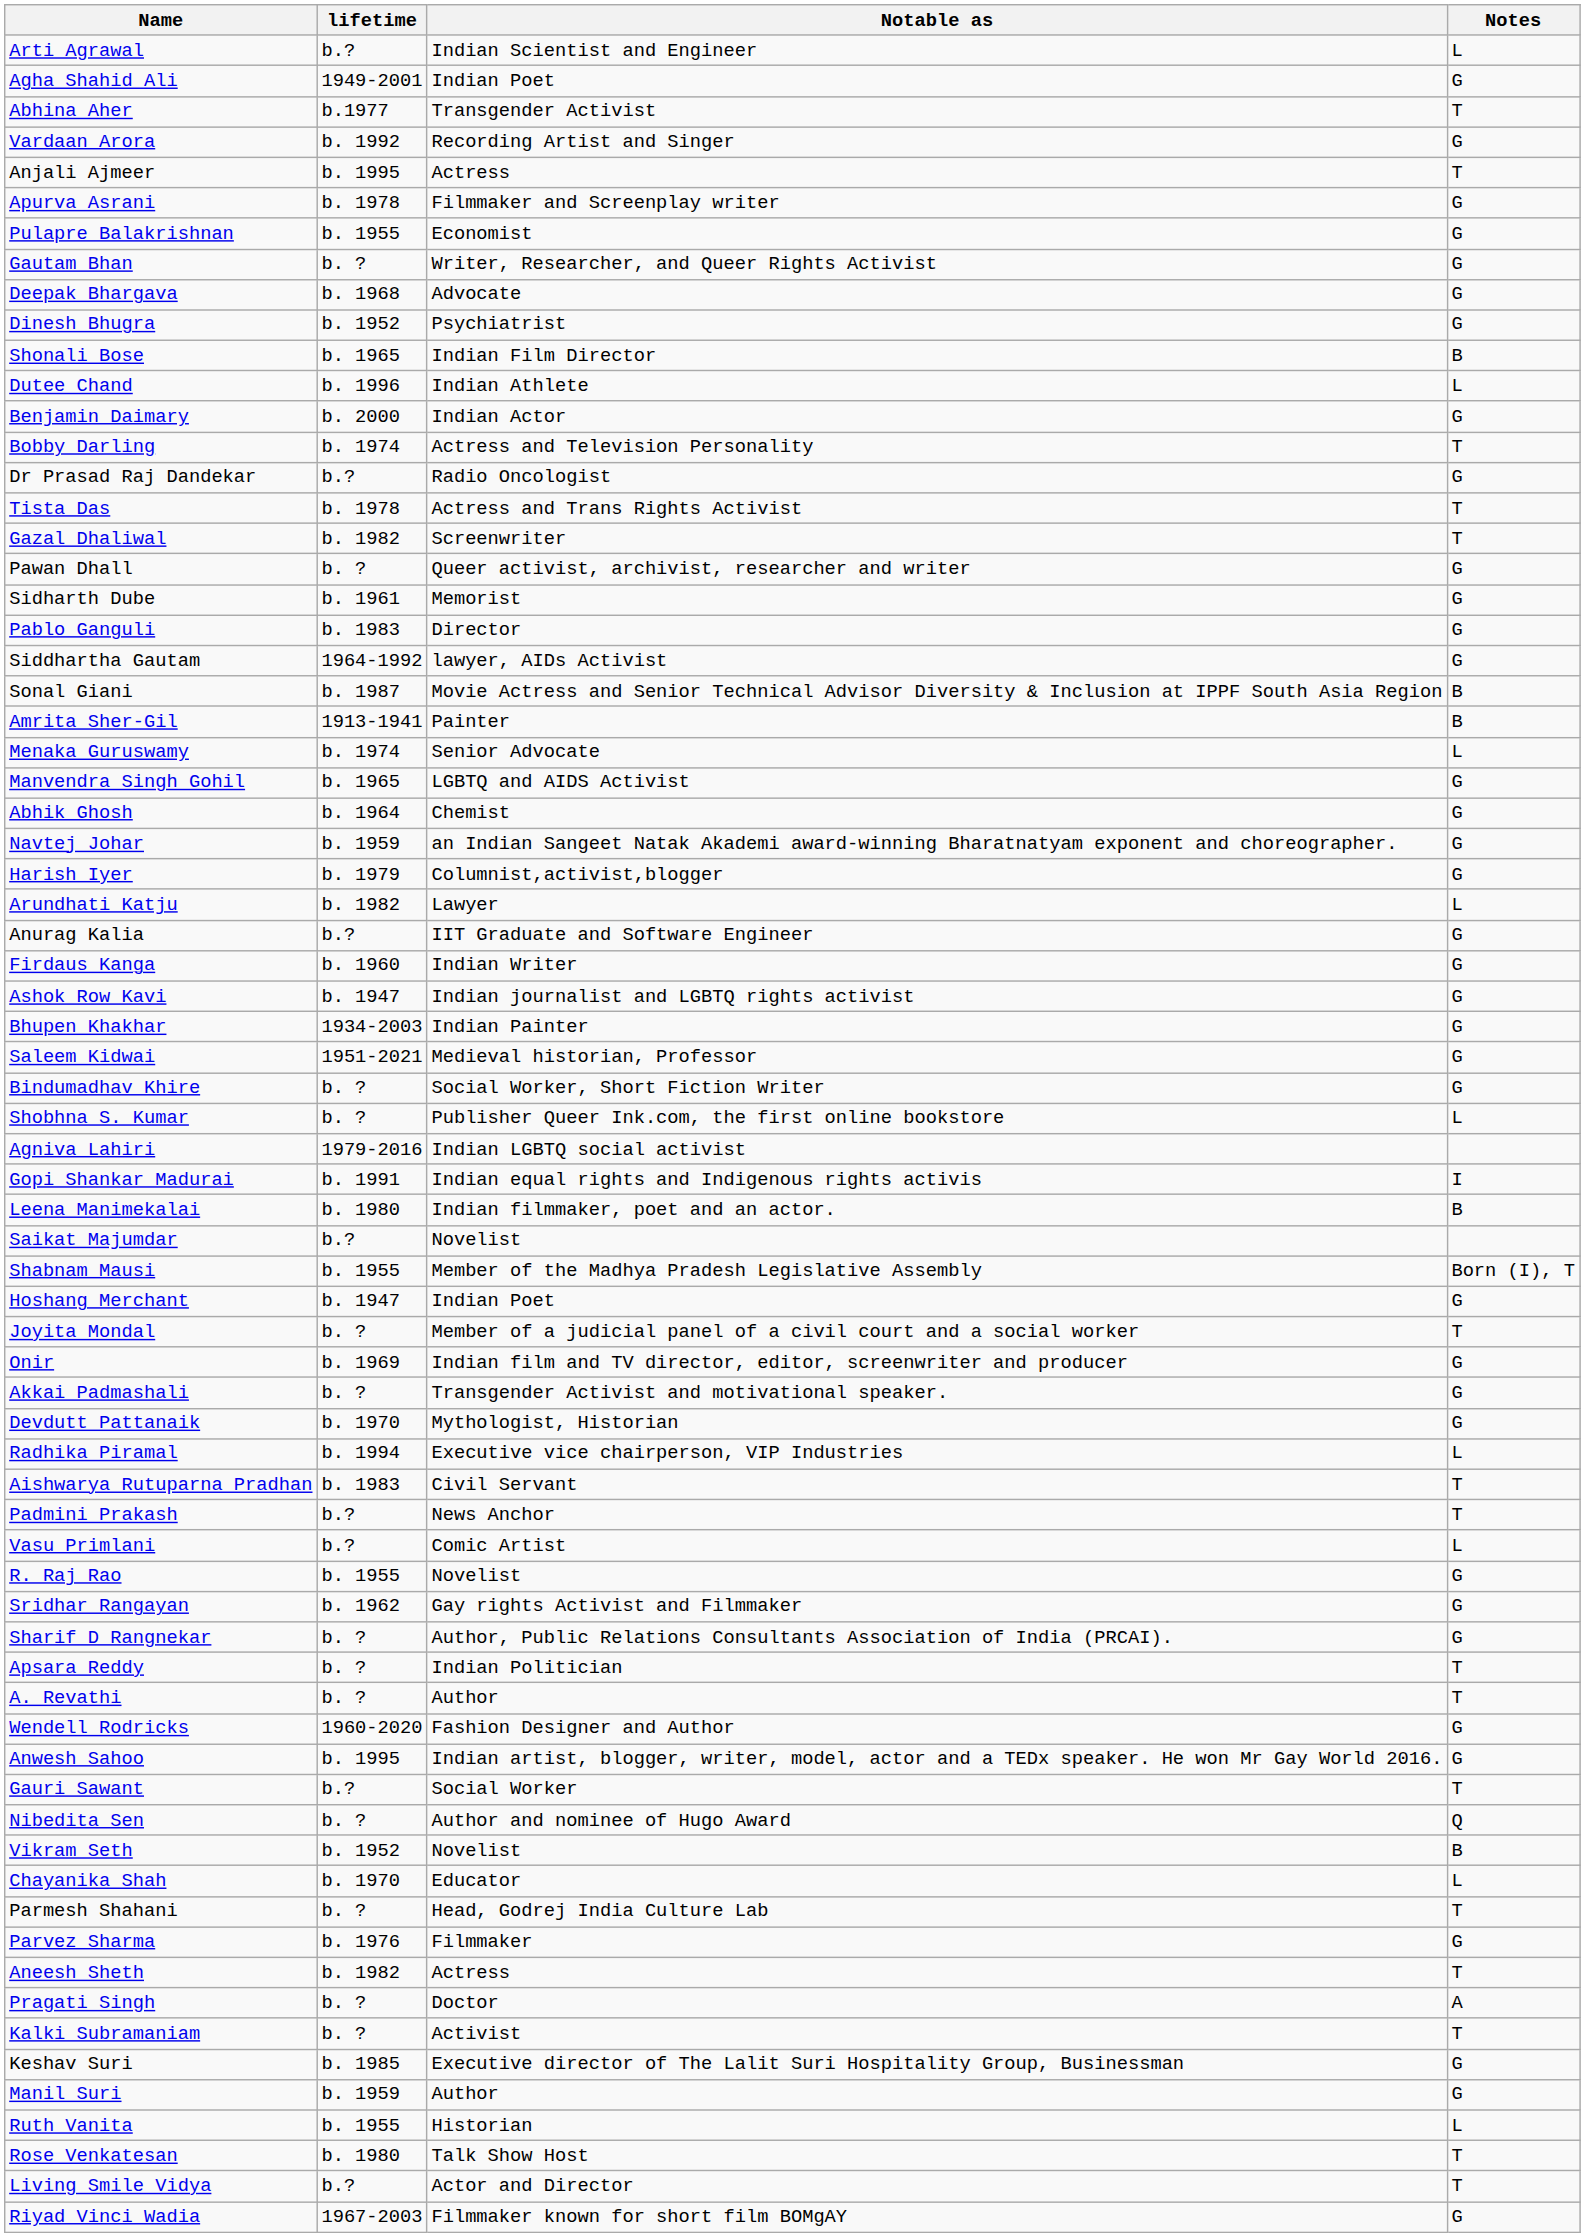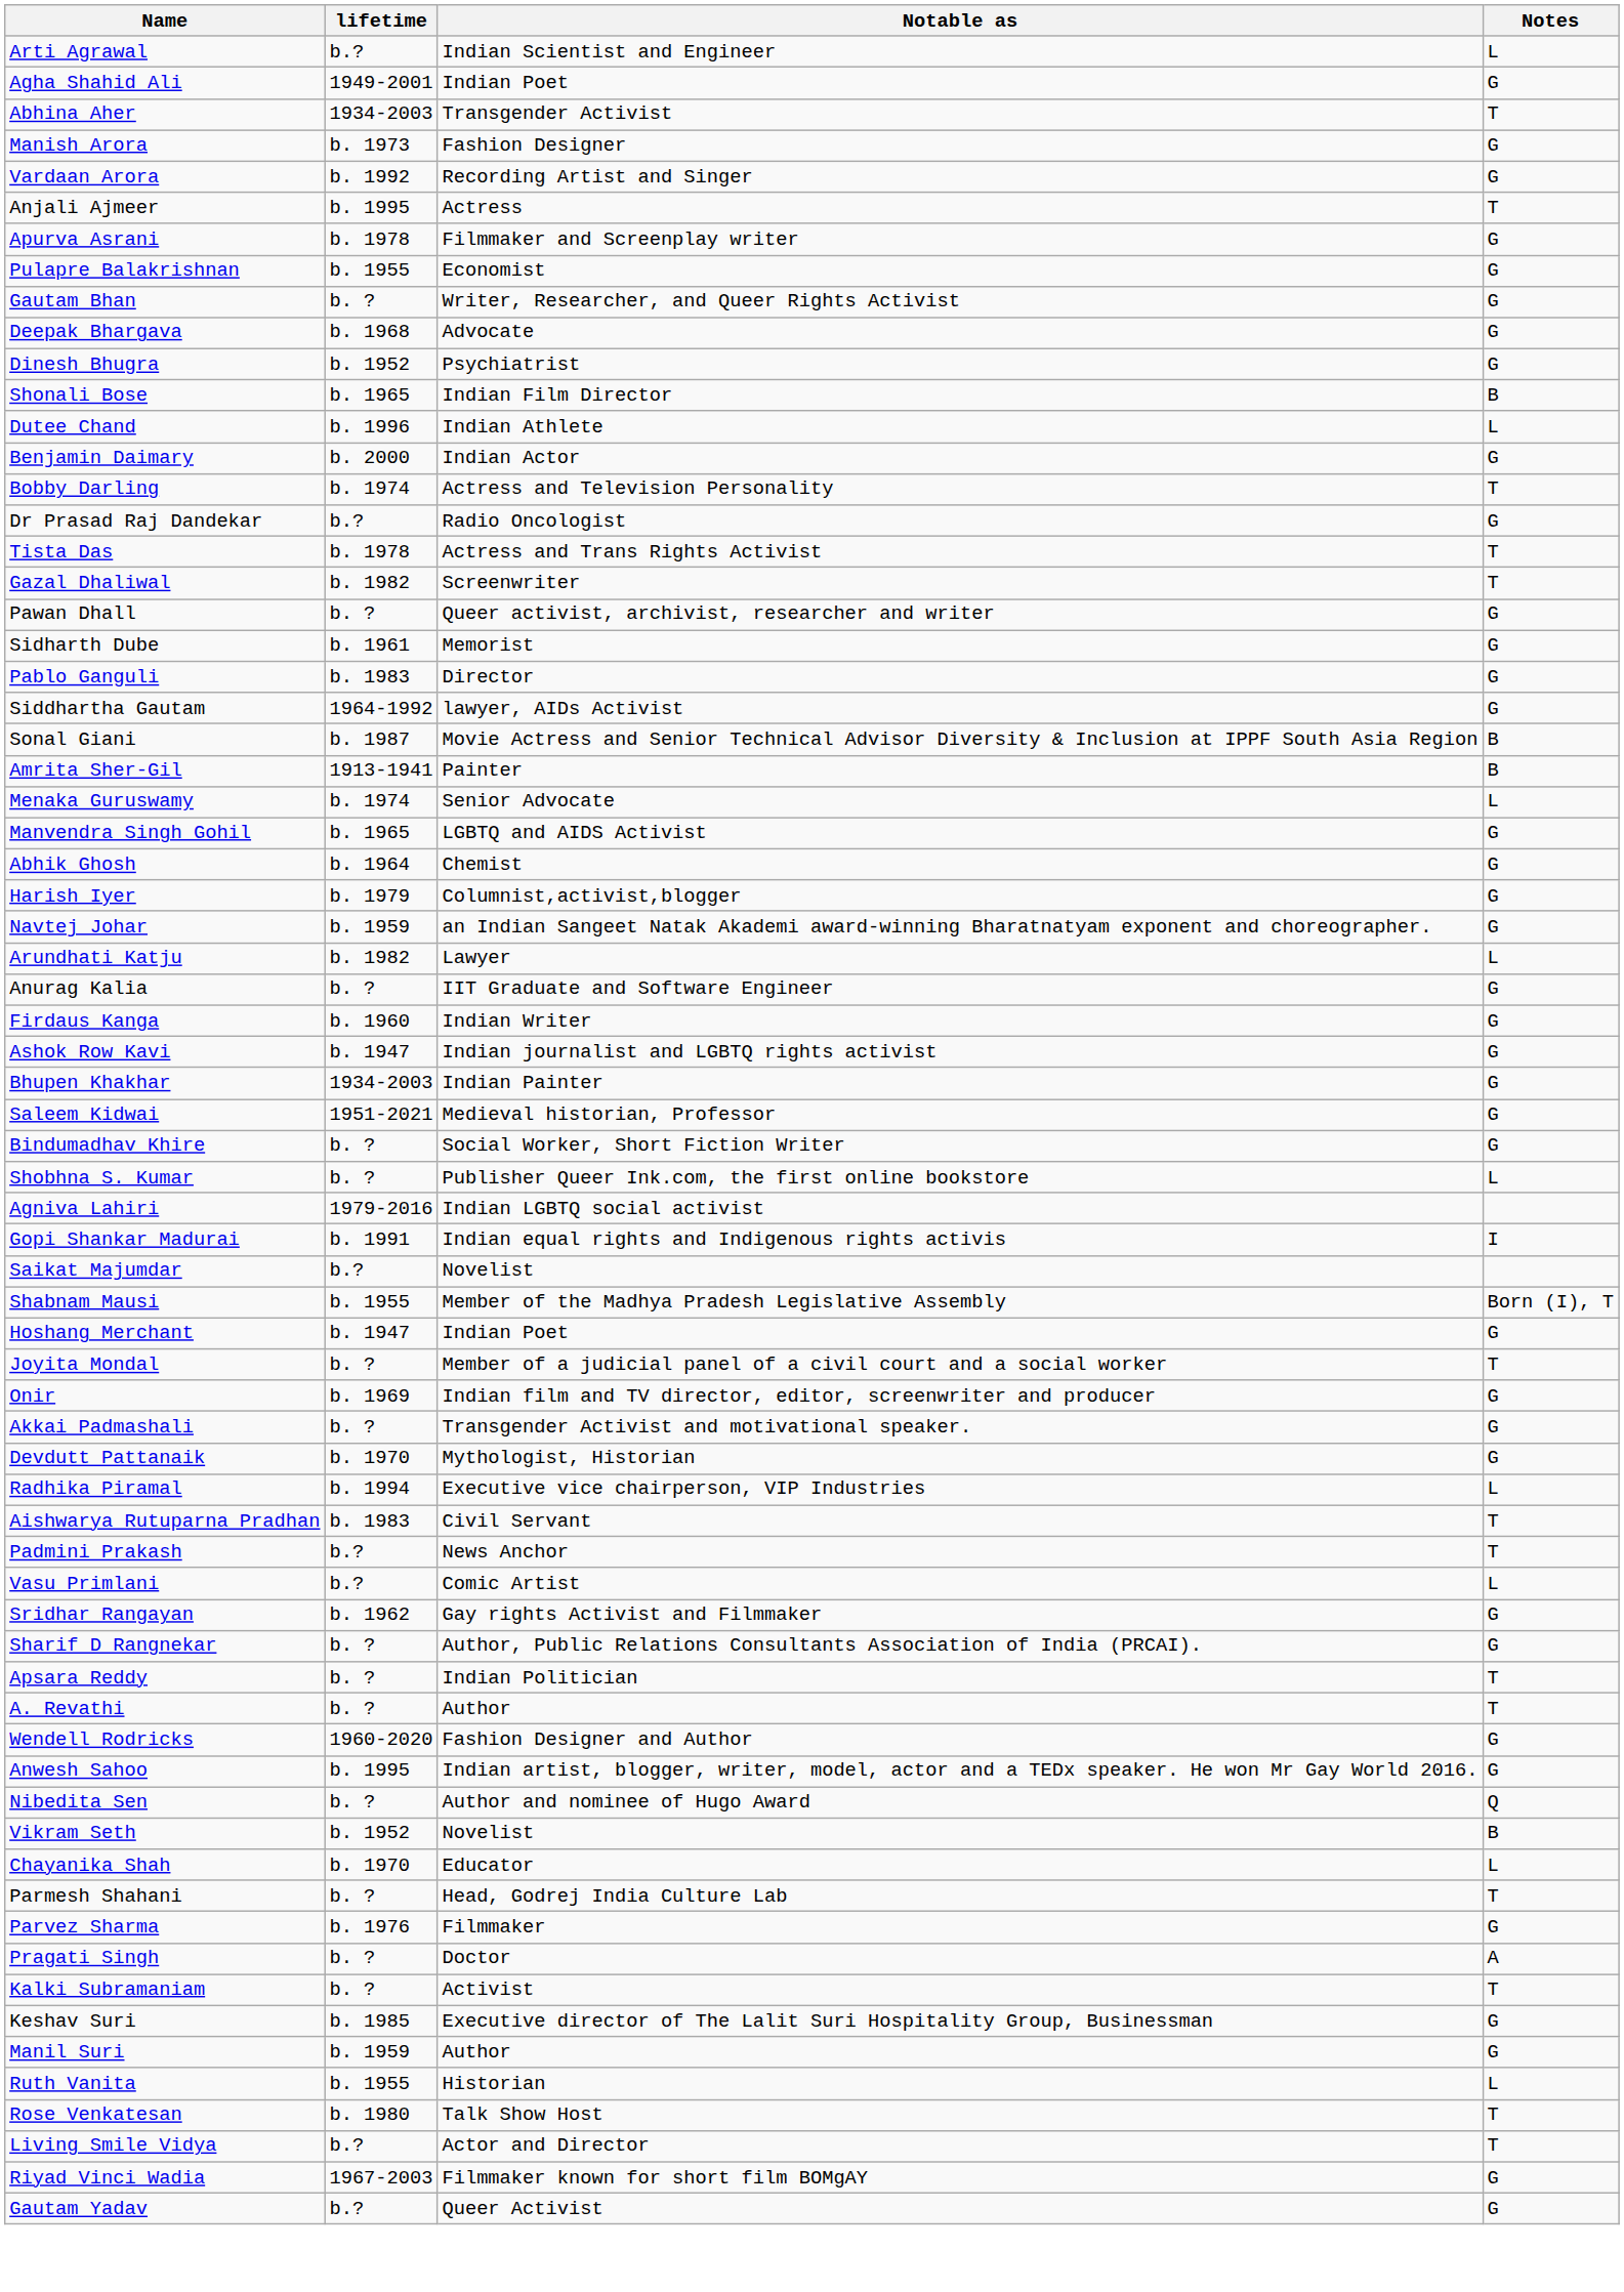 <table class=wikitable>
 <tr>
 <th>Name</th>
 <th>lifetime</th>
 <th>Notable as</th>
 <th>Notes</th>
 </tr>
 <tr>
 <td><a href='#'>Arti Agrawal</a></td>
 <td>b.?</td>
 <td>Indian Scientist and Engineer</td>
 <td>L</td>
 </tr>
 <tr>
 <td><a href='#'>Agha Shahid Ali</a></td>
 <td>1949-2001</td>
 <td>Indian Poet</td>
 <td>G</td>
 </tr>
 <tr>
 <td><a href='#'>Abhina Aher</a></td>
-<td>b.1977</td>
+<td>1934-2003</td>
 <td>Transgender Activist</td>
 <td>T</td>
+</tr>
+<tr>
+<td><a href='#'>Manish Arora</a></td>
+<td>b. 1973</td>
+<td>Fashion Designer</td>
+<td>G</td>
 </tr>
 <tr>
 <td><a href='#'>Vardaan Arora</a></td>
 <td>b. 1992</td>
 <td>Recording Artist and Singer</td>
 <td>G</td>
 </tr>
 <tr>
 <td>Anjali Ajmeer</td>
 <td>b. 1995</td>
 <td>Actress</td>
 <td>T</td>
 </tr>
 <tr>
 <td><a href='#'>Apurva Asrani</a></td>
 <td>b. 1978</td>
 <td>Filmmaker and Screenplay writer</td>
 <td>G</td>
 </tr>
 <tr>
 <td><a href='#'>Pulapre Balakrishnan</a></td>
 <td>b. 1955</td>
 <td>Economist</td>
 <td>G</td>
 </tr>
 <tr>
 <td><a href='#'>Gautam Bhan</a></td>
 <td>b. ?</td>
 <td>Writer, Researcher, and Queer Rights Activist</td>
 <td>G</td>
 </tr>
 <tr>
 <td><a href='#'>Deepak Bhargava</a></td>
 <td>b. 1968</td>
 <td>Advocate</td>
 <td>G</td>
 </tr>
 <tr>
 <td><a href='#'>Dinesh Bhugra</a></td>
 <td>b. 1952</td>
 <td>Psychiatrist</td>
 <td>G</td>
 </tr>
 <tr>
 <td><a href='#'>Shonali Bose</a></td>
 <td>b. 1965</td>
 <td>Indian Film Director</td>
 <td>B</td>
 </tr>
 <tr>
 <td><a href='#'>Dutee Chand</a></td>
 <td>b. 1996</td>
 <td>Indian Athlete</td>
 <td>L</td>
 </tr>
 <tr>
 <td><a href='#'>Benjamin Daimary</a></td>
 <td>b. 2000</td>
 <td>Indian Actor</td>
 <td>G</td>
 </tr>
 <tr>
 <td><a href='#'>Bobby Darling</a></td>
 <td>b. 1974</td>
 <td>Actress and Television Personality</td>
 <td>T</td>
 </tr>
 <tr>
 <td>Dr Prasad Raj Dandekar</td>
 <td>b.?</td>
 <td>Radio Oncologist</td>
 <td>G</td>
 </tr>
 <tr>
 <td><a href='#'>Tista Das</a></td>
 <td>b. 1978</td>
 <td>Actress and Trans Rights Activist</td>
 <td>T</td>
 </tr>
 <tr>
 <td><a href='#'>Gazal Dhaliwal</a></td>
 <td>b. 1982</td>
 <td>Screenwriter</td>
 <td>T</td>
 </tr>
 <tr>
 <td>Pawan Dhall</td>
 <td>b. ?</td>
 <td>Queer activist, archivist, researcher and writer</td>
 <td>G</td>
 </tr>
 <tr>
 <td>Sidharth Dube</td>
 <td>b. 1961</td>
 <td>Memorist</td>
 <td>G</td>
 </tr>
 <tr>
 <td><a href='#'>Pablo Ganguli</a></td>
 <td>b. 1983</td>
 <td>Director</td>
 <td>G</td>
 </tr>
 <tr>
 <td>Siddhartha Gautam</td>
 <td>1964-1992</td>
 <td>lawyer, AIDs Activist</td>
 <td>G</td>
 </tr>
 <tr>
 <td>Sonal Giani</td>
 <td>b. 1987</td>
 <td>Movie Actress and Senior Technical Advisor Diversity & Inclusion at IPPF South Asia Region</td>
 <td>B</td>
 </tr>
 <tr>
 <td><a href='#'>Amrita Sher-Gil</a></td>
 <td>1913-1941</td>
 <td>Painter</td>
 <td>B</td>
 </tr>
 <tr>
 <td><a href='#'>Menaka Guruswamy</a></td>
 <td>b. 1974</td>
 <td>Senior Advocate</td>
 <td>L</td>
 </tr>
 <tr>
 <td><a href='#'>Manvendra Singh Gohil</a></td>
 <td>b. 1965</td>
 <td>LGBTQ and AIDS Activist</td>
 <td>G</td>
 </tr>
 <tr>
 <td><a href='#'>Abhik Ghosh</a></td>
 <td>b. 1964</td>
 <td>Chemist</td>
 <td>G</td>
 </tr>
 <tr>
+<td><a href='#'>Harish Iyer</a></td>
+<td>b. 1979</td>
+<td>Columnist,activist,blogger</td>
+<td>G</td>
+</tr>
+<tr>
 <td><a href='#'>Navtej Johar</a></td>
 <td>b. 1959</td>
 <td>an Indian Sangeet Natak Akademi award-winning Bharatnatyam exponent and choreographer.</td>
-<td>G</td>
-</tr>
-<tr>
-<td><a href='#'>Harish Iyer</a></td>
-<td>b. 1979</td>
-<td>Columnist,activist,blogger</td>
 <td>G</td>
 </tr>
 <tr>
 <td><a href='#'>Arundhati Katju</a></td>
 <td>b. 1982</td>
 <td>Lawyer</td>
 <td>L</td>
 </tr>
 <tr>
 <td>Anurag Kalia</td>
-<td>b.?</td>
+<td>b. ?</td>
 <td>IIT Graduate and Software Engineer</td>
 <td>G</td>
 </tr>
 <tr>
 <td><a href='#'>Firdaus Kanga</a></td>
 <td>b. 1960</td>
 <td>Indian Writer</td>
 <td>G</td>
 </tr>
 <tr>
 <td><a href='#'>Ashok Row Kavi</a></td>
 <td>b. 1947</td>
 <td>Indian journalist and LGBTQ rights activist</td>
 <td>G</td>
 </tr>
 <tr>
 <td><a href='#'>Bhupen Khakhar</a></td>
 <td>1934-2003</td>
 <td>Indian Painter</td>
 <td>G</td>
 </tr>
 <tr>
 <td><a href='#'>Saleem Kidwai</a></td>
 <td>1951-2021</td>
 <td>Medieval historian, Professor</td>
 <td>G</td>
 </tr>
 <tr>
 <td><a href='#'>Bindumadhav Khire</a></td>
 <td>b. ?</td>
 <td>Social Worker, Short Fiction Writer</td>
 <td>G</td>
 </tr>
 <tr>
 <td><a href='#'>Shobhna S. Kumar</a></td>
 <td>b. ?</td>
 <td>Publisher Queer Ink.com, the first online bookstore</td>
 <td>L</td>
 </tr>
 <tr>
 <td><a href='#'>Agniva Lahiri</a></td>
 <td>1979-2016</td>
 <td>Indian LGBTQ social activist</td>
 <td></td>
 </tr>
 <tr>
 <td><a href='#'>Gopi Shankar Madurai</a></td>
 <td>b. 1991</td>
 <td>Indian equal rights and Indigenous rights activis</td>
 <td>I</td>
-</tr>
-<tr>
-<td><a href='#'>Leena Manimekalai</a></td>
-<td>b. 1980</td>
-<td>Indian filmmaker, poet and an actor.</td>
-<td>B</td>
 </tr>
 <tr>
 <td><a href='#'>Saikat Majumdar</a></td>
 <td>b.?</td>
 <td>Novelist</td>
 <td></td>
 </tr>
 <tr>
 <td><a href='#'>Shabnam Mausi</a></td>
 <td>b. 1955</td>
 <td>Member of the Madhya Pradesh Legislative Assembly</td>
 <td>Born (I), T</td>
 </tr>
 <tr>
 <td><a href='#'>Hoshang Merchant</a></td>
 <td>b. 1947</td>
 <td>Indian Poet</td>
 <td>G</td>
 </tr>
 <tr>
 <td><a href='#'>Joyita Mondal</a></td>
 <td>b. ?</td>
 <td>Member of a judicial panel of a civil court and a social worker</td>
 <td>T</td>
 </tr>
 <tr>
 <td><a href='#'>Onir</a></td>
 <td>b. 1969</td>
 <td>Indian film and TV director, editor, screenwriter and producer</td>
 <td>G</td>
 </tr>
 <tr>
 <td><a href='#'>Akkai Padmashali</a></td>
 <td>b. ?</td>
 <td>Transgender Activist and motivational speaker.</td>
 <td>G</td>
 </tr>
 <tr>
 <td><a href='#'>Devdutt Pattanaik</a></td>
 <td>b. 1970</td>
 <td>Mythologist, Historian</td>
 <td>G</td>
 </tr>
 <tr>
 <td><a href='#'>Radhika Piramal</a></td>
 <td>b. 1994</td>
 <td>Executive vice chairperson, VIP Industries</td>
 <td>L</td>
 </tr>
 <tr>
 <td><a href='#'>Aishwarya Rutuparna Pradhan</a></td>
 <td>b. 1983</td>
 <td>Civil Servant</td>
 <td>T</td>
 </tr>
 <tr>
 <td><a href='#'>Padmini Prakash</a></td>
 <td>b.?</td>
 <td>News Anchor</td>
 <td>T</td>
 </tr>
 <tr>
 <td><a href='#'>Vasu Primlani</a></td>
 <td>b.?</td>
 <td>Comic Artist</td>
 <td>L</td>
 </tr>
 <tr>
-<td><a href='#'>R. Raj Rao</a></td>
-<td>b. 1955</td>
-<td>Novelist</td>
-<td>G</td>
-</tr>
-<tr>
 <td><a href='#'>Sridhar Rangayan</a></td>
 <td>b. 1962</td>
 <td>Gay rights Activist and Filmmaker</td>
 <td>G</td>
 </tr>
 <tr>
 <td><a href='#'>Sharif D Rangnekar</a></td>
 <td>b. ?</td>
 <td>Author,  Public Relations Consultants Association of India (PRCAI).</td>
 <td>G</td>
 </tr>
 <tr>
 <td><a href='#'>Apsara Reddy</a></td>
 <td>b. ?</td>
 <td>Indian Politician</td>
 <td>T</td>
 </tr>
 <tr>
 <td><a href='#'>A. Revathi</a></td>
 <td>b. ?</td>
 <td>Author</td>
 <td>T</td>
 </tr>
 <tr>
 <td><a href='#'>Wendell Rodricks</a></td>
 <td>1960-2020</td>
 <td>Fashion Designer and Author</td>
 <td>G</td>
 </tr>
 <tr>
 <td><a href='#'>Anwesh Sahoo</a></td>
 <td>b. 1995</td>
 <td>Indian artist, blogger, writer, model, actor and a TEDx speaker. He won Mr Gay World 2016.</td>
 <td>G</td>
 </tr>
 <tr>
-<td><a href='#'>Gauri Sawant</a></td>
-<td>b.?</td>
-<td>Social Worker</td>
-<td>T</td>
-</tr>
-<tr>
 <td><a href='#'>Nibedita Sen</a></td>
 <td>b. ?</td>
 <td>Author and nominee of Hugo Award</td>
 <td>Q</td>
 </tr>
 <tr>
 <td><a href='#'>Vikram Seth</a></td>
 <td>b. 1952</td>
 <td>Novelist</td>
 <td>B</td>
 </tr>
 <tr>
 <td><a href='#'>Chayanika Shah</a></td>
 <td>b. 1970</td>
 <td>Educator</td>
 <td>L</td>
 </tr>
 <tr>
 <td>Parmesh Shahani</td>
 <td>b. ?</td>
 <td>Head, Godrej India Culture Lab</td>
 <td>T</td>
 </tr>
 <tr>
 <td><a href='#'>Parvez Sharma</a></td>
 <td>b. 1976</td>
 <td>Filmmaker</td>
 <td>G</td>
-</tr>
-<tr>
-<td><a href='#'>Aneesh Sheth</a></td>
-<td>b. 1982</td>
-<td>Actress</td>
-<td>T</td>
 </tr>
 <tr>
 <td><a href='#'>Pragati Singh</a></td>
 <td>b. ?</td>
 <td>Doctor</td>
 <td>A</td>
 </tr>
 <tr>
 <td><a href='#'>Kalki Subramaniam</a></td>
 <td>b. ?</td>
 <td>Activist</td>
 <td>T</td>
 </tr>
 <tr>
 <td>Keshav Suri</td>
 <td>b. 1985</td>
 <td>Executive director of The Lalit Suri Hospitality Group, Businessman</td>
 <td>G</td>
 </tr>
 <tr>
 <td><a href='#'>Manil Suri</a></td>
 <td>b. 1959</td>
 <td>Author</td>
 <td>G</td>
 </tr>
 <tr>
 <td><a href='#'>Ruth Vanita</a></td>
 <td>b. 1955</td>
 <td>Historian</td>
 <td>L</td>
 </tr>
 <tr>
 <td><a href='#'>Rose Venkatesan</a></td>
 <td>b. 1980</td>
 <td>Talk Show Host</td>
 <td>T</td>
 </tr>
 <tr>
 <td><a href='#'>Living Smile Vidya</a></td>
 <td>b.?</td>
 <td>Actor and Director</td>
 <td>T</td>
 </tr>
 <tr>
 <td><a href='#'>Riyad Vinci Wadia</a></td>
 <td>1967-2003</td>
 <td>Filmmaker known for short film BOMgAY</td>
 <td>G</td>
 </tr>
+<tr>
+<td><a href='#'>Gautam Yadav</a></td>
+<td>b.?</td>
+<td>Queer Activist</td>
+<td>G</td>
+</tr>
 </table>
